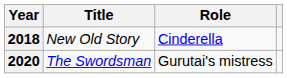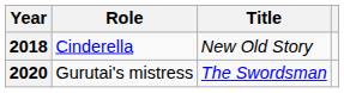 <table class="wikitable plainrowheaders">
 <tr>
 <th scope="col">Year</th>
+<th scope="col">Role</th>
 <th scope="col">Title</th>
-<th scope="col">Role</th>
 <th scope="col" class="unsortable"></th>
 </tr>
 <tr>
 <th scope="row">2018</th>
+<td><a href='#'>Cinderella</a></td>
 <td><em>New Old Story</em></td>
-<td><a href='#'>Cinderella</a></td>
 <td></td>
 </tr>
 <tr>
 <th scope="row">2020</th>
+<td>Gurutai's mistress</td>
 <td><em><a href='#'>The Swordsman</a></em></td>
-<td>Gurutai's mistress</td>
 <td></td>
 </tr>
 </table>
